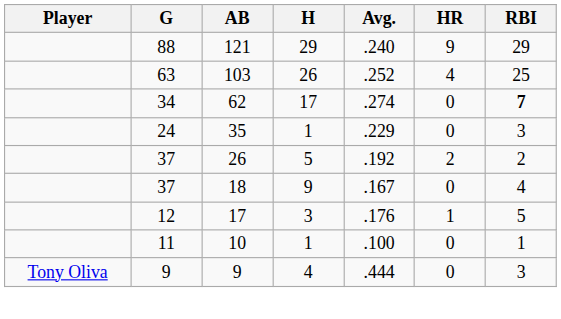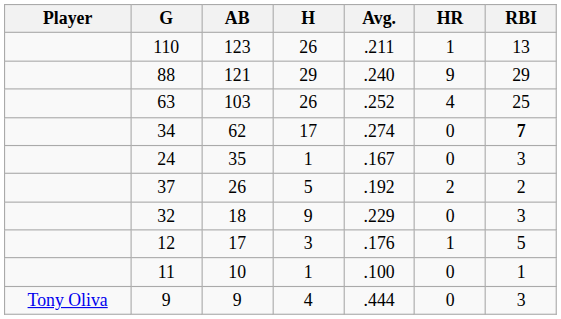 <table class="wikitable sortable">
 <tr>
 <th bgcolor="#DDDDFF" width="16%">Player</th>
 <th bgcolor="#DDDDFF" width="9%">G</th>
 <th bgcolor="#DDDDFF" width="9%">AB</th>
 <th bgcolor="#DDDDFF" width="9%">H</th>
 <th bgcolor="#DDDDFF" width="9%">Avg.</th>
 <th bgcolor="#DDDDFF" width="9%">HR</th>
 <th bgcolor="#DDDDFF" width="9%">RBI</th>
+</tr>
+<tr align="center">
+<td></td>
+<td>110</td>
+<td>123</td>
+<td>26</td>
+<td>.211</td>
+<td>1</td>
+<td>13</td>
 </tr>
 <tr align=center>
 <td></td>
 <td>88</td>
 <td>121</td>
 <td>29</td>
 <td>.240</td>
 <td>9</td>
 <td>29</td>
 </tr>
 <tr align="center">
 <td></td>
 <td>63</td>
 <td>103</td>
 <td>26</td>
 <td>.252</td>
 <td>4</td>
 <td>25</td>
 </tr>
 <tr align="center">
 <td></td>
 <td>34</td>
 <td>62</td>
 <td>17</td>
 <td>.274</td>
 <td>0</td>
 <td><strong>7</strong></td>
 </tr>
 <tr align="center">
 <td></td>
 <td>24</td>
 <td>35</td>
 <td>1</td>
-<td>.229</td>
+<td>.167</td>
 <td>0</td>
 <td>3</td>
 </tr>
 <tr align="center">
 <td></td>
 <td>37</td>
 <td>26</td>
 <td>5</td>
 <td>.192</td>
 <td>2</td>
 <td>2</td>
 </tr>
 <tr align="center">
 <td></td>
-<td>37</td>
+<td>32</td>
 <td>18</td>
 <td>9</td>
-<td>.167</td>
+<td>.229</td>
 <td>0</td>
-<td>4</td>
+<td>3</td>
 </tr>
 <tr align="center">
 <td></td>
 <td>12</td>
 <td>17</td>
 <td>3</td>
 <td>.176</td>
 <td>1</td>
 <td>5</td>
 </tr>
 <tr align="center">
 <td></td>
 <td>11</td>
 <td>10</td>
 <td>1</td>
 <td>.100</td>
 <td>0</td>
 <td>1</td>
 </tr>
 <tr align=center>
 <td><a href='#'>Tony Oliva</a></td>
 <td>9</td>
 <td>9</td>
 <td>4</td>
 <td>.444</td>
 <td>0</td>
 <td>3</td>
 </tr>
 </table>
